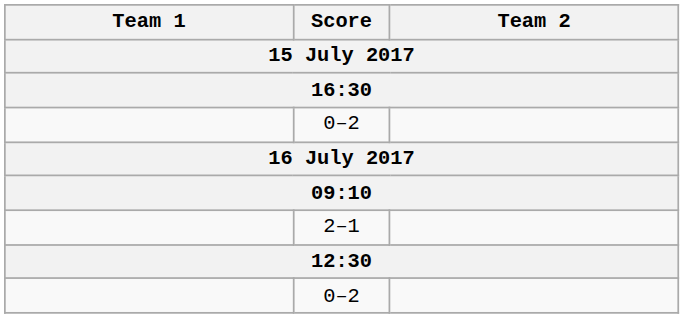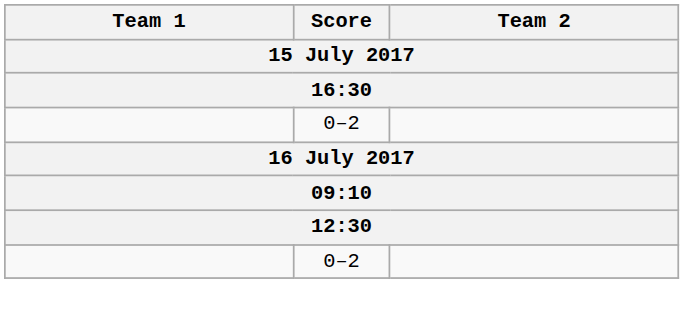 <table class="wikitable" style="text-align: center; font-size:90% ">
 <tr>
 <th align="right" width="160">Team 1</th>
 <th width="50">Score</th>
 <th align="left" width="160">Team 2</th>
 </tr>
 <tr>
 <th colspan=3>15 July 2017</th>
 </tr>
 <tr>
 <th colspan=3>16:30</th>
 </tr>
 <tr>
 <td align=right></td>
 <td align=center>0–2</td>
 <td align=left></td>
 </tr>
 <tr>
 <th colspan=3>16 July 2017</th>
 </tr>
 <tr>
 <th colspan=3>09:10</th>
 </tr>
 <tr>
-<td align=right></td>
-<td align=center>2–1</td>
-<td align=left></td>
-</tr>
-<tr>
 <th colspan=3>12:30</th>
 </tr>
 <tr>
 <td align=right></td>
 <td align=center>0–2</td>
 <td align=left></td>
 </tr>
 </table>
